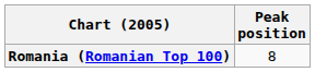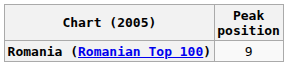 <table class="wikitable plainrowheaders unsortable">
 <tr>
 <th>Chart (2005)</th>
 <th>Peak<br>position</th>
 </tr>
 <tr>
 <th scope="row">Romania (<a href='#'>Romanian Top 100</a>)</th>
-<td style="text-align:center;">8</td>
+<td style="text-align:center;">9</td>
 </tr>
 </table>
